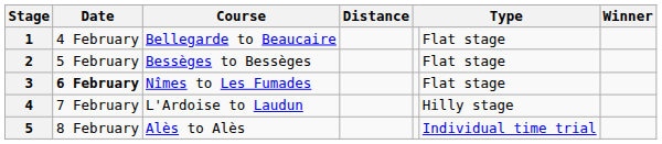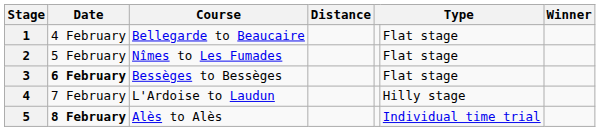 <table class="wikitable">
 <tr>
 <th>Stage</th>
 <th>Date</th>
 <th>Course</th>
 <th>Distance</th>
 <th colspan="2">Type</th>
 <th>Winner</th>
 </tr>
 <tr>
 <th scope=row>1</th>
 <td align="right">4 February</td>
 <td><a href='#'>Bellegarde</a> to <a href='#'>Beaucaire</a></td>
 <td style="text-align:center;"></td>
 <td></td>
 <td>Flat stage</td>
 <td></td>
 </tr>
 <tr>
 <th scope=row>2</th>
 <td align="right">5 February</td>
-<td><a href='#'>Bessèges</a> to Bessèges</td>
+<td><a href='#'>Nîmes</a> to <a href='#'>Les Fumades</a></td>
 <td style="text-align:center;"></td>
 <td></td>
 <td>Flat stage</td>
 <td></td>
 </tr>
 <tr>
 <th scope=row>3</th>
 <td align="right"><strong>6 February</strong></td>
-<td><a href='#'>Nîmes</a> to <a href='#'>Les Fumades</a></td>
+<td><a href='#'>Bessèges</a> to Bessèges</td>
 <td style="text-align:center;"></td>
 <td></td>
 <td>Flat stage</td>
 <td></td>
 </tr>
 <tr>
 <th scope=row>4</th>
 <td align="right">7 February</td>
 <td>L'Ardoise to <a href='#'>Laudun</a></td>
 <td style="text-align:center;"></td>
 <td></td>
 <td>Hilly stage</td>
 <td></td>
 </tr>
 <tr>
 <th scope=row>5</th>
-<td align="right">8 February</td>
+<td align="right"><strong>8 February</strong></td>
 <td><a href='#'>Alès</a> to Alès</td>
 <td style="text-align:center;"></td>
 <td></td>
 <td><a href='#'>Individual time trial</a></td>
 <td></td>
 </tr>
 </table>
